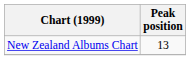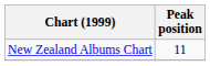 <table class="wikitable sortable">
 <tr>
 <th>Chart (1999)</th>
 <th>Peak<br>position</th>
 </tr>
 <tr>
 <td><a href='#'>New Zealand Albums Chart</a></td>
-<td align="center">13</td>
+<td align="center">11</td>
 </tr>
 <tr>
 </tr>
 </table>
